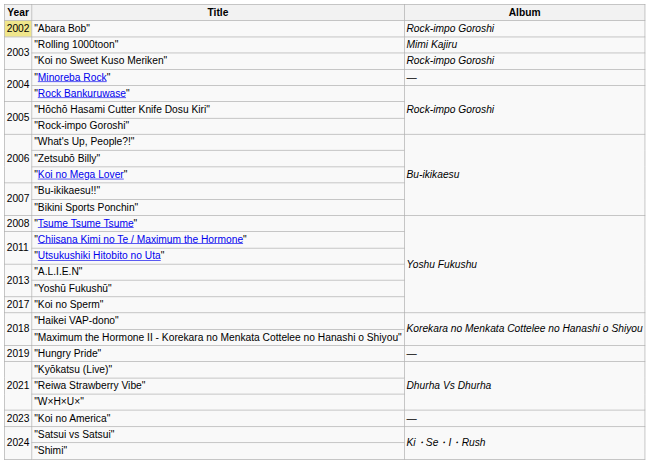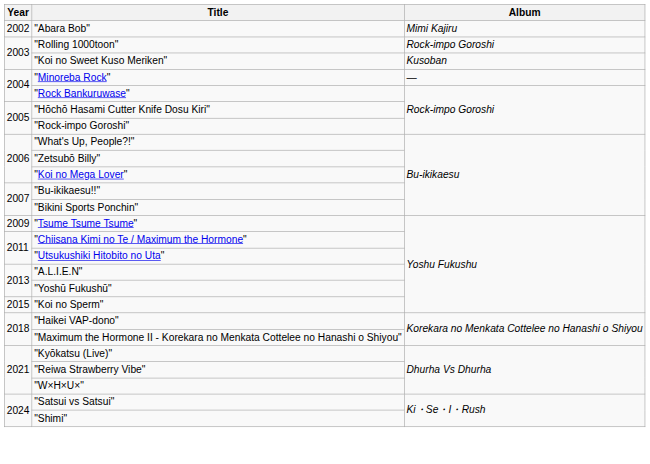 <table class="wikitable">
 <tr>
 <th>Year</th>
 <th>Title</th>
 <th>Album</th>
 </tr>
 <tr>
-<td rowspan="1" style="background: khaki;">2002</td>
+<td rowspan="1">2002</td>
 <td>"Abara Bob"</td>
-<td rowspan="1"><em>Rock-impo Goroshi</em></td>
+<td rowspan="1"><em>Mimi Kajiru</em></td>
 </tr>
 <tr>
 <td rowspan="2">2003</td>
 <td>"Rolling 1000toon"</td>
-<td rowspan="1"><em>Mimi Kajiru</em></td>
+<td rowspan="1"><em>Rock-impo Goroshi</em></td>
 </tr>
 <tr>
 <td>"Koi no Sweet Kuso Meriken"</td>
-<td rowspan="1"><em>Rock-impo Goroshi</em></td>
+<td rowspan="1"><em>Kusoban</em></td>
 </tr>
 <tr>
 <td rowspan="2">2004</td>
 <td>"<a href='#'>Minoreba Rock</a>"</td>
 <td rowspan="1"><em>—</em></td>
 </tr>
 <tr>
 <td>"<a href='#'>Rock Bankuruwase</a>"</td>
 <td rowspan="3"><em>Rock-impo Goroshi</em></td>
 </tr>
 <tr>
 <td rowspan="2">2005</td>
 <td Hōchō Hasami Cutter Knife Dosu Kiri/Rei Rei Rei Rei Rei Rei Rei Rei Ma Ma Ma Ma Ma Ma Ma Ma>"Hōchō Hasami Cutter Knife Dosu Kiri"</td>
 </tr>
 <tr>
 <td>"Rock-impo Goroshi"</td>
 </tr>
 <tr>
 <td rowspan="3">2006</td>
 <td>"What's Up, People?!"</td>
 <td rowspan="5"><em>Bu-ikikaesu</em></td>
 </tr>
 <tr>
 <td>"Zetsubō Billy"</td>
 </tr>
 <tr>
 <td>"<a href='#'>Koi no Mega Lover</a>"</td>
 </tr>
 <tr>
 <td rowspan="2">2007</td>
 <td>"Bu-ikikaesu!!"</td>
 </tr>
 <tr>
 <td>"Bikini Sports Ponchin"</td>
 </tr>
 <tr>
-<td rowspan="1">2008</td>
+<td rowspan="1">2009</td>
 <td>"<a href='#'>Tsume Tsume Tsume</a>"</td>
 <td rowspan="6"><em>Yoshu Fukushu</em></td>
 </tr>
 <tr>
 <td rowspan="2">2011</td>
 <td>"<a href='#'>Chiisana Kimi no Te / Maximum the Hormone</a>"</td>
 </tr>
 <tr>
 <td>"<a href='#'>Utsukushiki Hitobito no Uta</a>"</td>
 </tr>
 <tr>
 <td rowspan="2">2013</td>
 <td>"A.L.I.E.N"</td>
 </tr>
 <tr>
 <td>"Yoshū Fukushū"</td>
 </tr>
 <tr>
-<td rowspan="1">2017</td>
+<td rowspan="1">2015</td>
 <td>"Koi no Sperm"</td>
 </tr>
 <tr>
 <td rowspan="2">2018</td>
 <td>"Haikei VAP-dono"</td>
 <td rowspan="2"><em>Korekara no Menkata Cottelee no Hanashi o Shiyou</em></td>
 </tr>
 <tr>
 <td>"Maximum the Hormone II - Korekara no Menkata Cottelee no Hanashi o Shiyou"</td>
-</tr>
-<tr>
-<td rowspan="1">2019</td>
-<td>"Hungry Pride"</td>
-<td rowspan="1"><em>—</em></td>
 </tr>
 <tr>
 <td rowspan="3">2021</td>
 <td>"Kyōkatsu (Live)"</td>
 <td rowspan="3"><em>Dhurha Vs Dhurha</em></td>
 </tr>
 <tr>
 <td>"Reiwa Strawberry Vibe"</td>
 </tr>
 <tr>
 <td>"W×H×U×"</td>
 </tr>
 <tr>
-<td rowspan="1">2023</td>
-<td>"Koi no America"</td>
-<td rowspan="1"><em>—</em></td>
-</tr>
-<tr>
 <td rowspan="2">2024</td>
 <td>"Satsui vs Satsui"</td>
 <td rowspan="2"><em>Ki・Se・I・Rush</em></td>
 </tr>
 <tr>
 <td>"Shimi" </td>
 </tr>
 </table>
